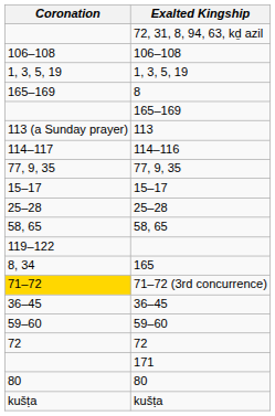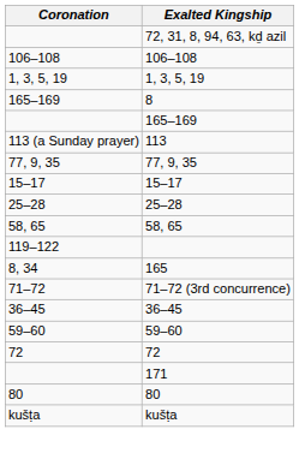 <table class="wikitable">
 <tr>
 <th><em>Coronation</em></th>
 <th><em>Exalted Kingship</em></th>
 </tr>
 <tr>
 <td></td>
 <td>72, 31, 8, 94, 63, kḏ azil</td>
 </tr>
 <tr>
 <td>106–108</td>
 <td>106–108</td>
 </tr>
 <tr>
 <td>1, 3, 5, 19</td>
 <td>1, 3, 5, 19</td>
 </tr>
 <tr>
 <td>165–169</td>
 <td>8</td>
 </tr>
 <tr>
 <td></td>
 <td>165–169</td>
 </tr>
 <tr>
 <td>113 (a Sunday prayer)</td>
 <td>113</td>
 </tr>
 <tr>
-<td>114–117</td>
-<td>114–116</td>
-</tr>
-<tr>
 <td>77, 9, 35</td>
 <td>77, 9, 35</td>
 </tr>
 <tr>
 <td>15–17</td>
 <td>15–17</td>
 </tr>
 <tr>
 <td>25–28</td>
 <td>25–28</td>
 </tr>
 <tr>
 <td>58, 65</td>
 <td>58, 65</td>
 </tr>
 <tr>
 <td>119–122</td>
 <td></td>
 </tr>
 <tr>
 <td>8, 34</td>
 <td>165</td>
 </tr>
 <tr>
-<td style="background: gold;">71–72</td>
+<td>71–72</td>
 <td>71–72 (3rd concurrence)</td>
 </tr>
 <tr>
 <td>36–45</td>
 <td>36–45</td>
 </tr>
 <tr>
 <td>59–60</td>
 <td>59–60</td>
 </tr>
 <tr>
 <td>72</td>
 <td>72</td>
 </tr>
 <tr>
 <td></td>
 <td>171</td>
 </tr>
 <tr>
 <td>80</td>
 <td>80</td>
 </tr>
 <tr>
 <td>kušṭa</td>
 <td>kušṭa</td>
 </tr>
 </table>
